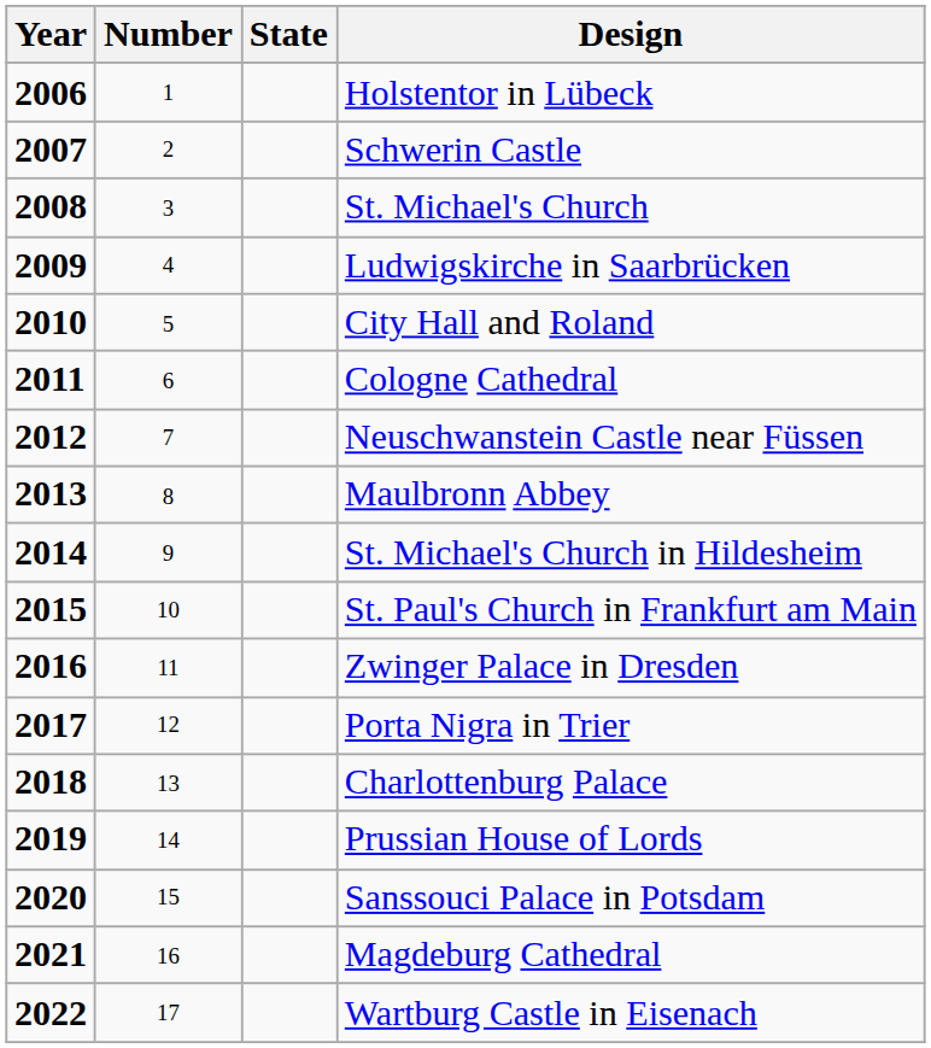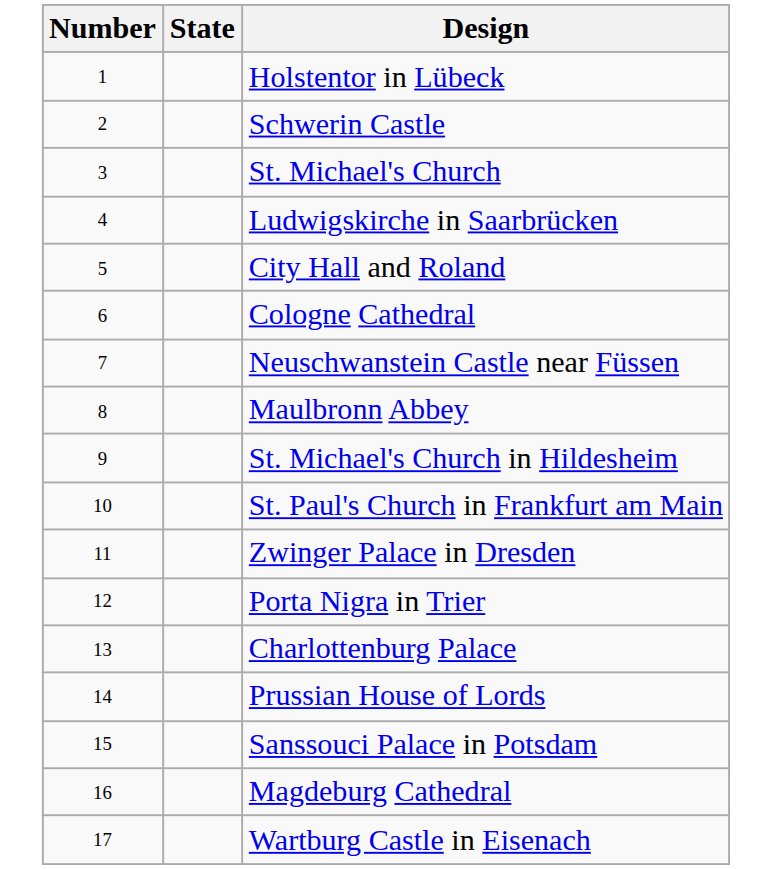 <table class="wikitable"  style="margin:1em auto;" align="center">
 <tr>
-<th>Year</th>
 <th>Number</th>
 <th>State</th>
 <th>Design</th>
 </tr>
 <tr id="1">
-<td><strong>2006</strong></td>
 <td align="center" style="font-size:10px">1</td>
 <td></td>
 <td><a href='#'>Holstentor</a> in <a href='#'>Lübeck</a></td>
 </tr>
 <tr id="2">
-<td><strong>2007</strong></td>
 <td align="center" style="font-size:10px">2</td>
 <td></td>
 <td><a href='#'>Schwerin Castle</a></td>
 </tr>
 <tr id="3">
-<td><strong>2008</strong></td>
 <td align="center" style="font-size:10px">3</td>
 <td></td>
 <td><a href='#'>St. Michael's Church</a></td>
 </tr>
 <tr id="4">
-<td><strong>2009</strong></td>
 <td align="center" style="font-size:10px">4</td>
 <td></td>
 <td><a href='#'>Ludwigskirche</a> in <a href='#'>Saarbrücken</a></td>
 </tr>
 <tr id="5">
-<td><strong>2010</strong></td>
 <td align="center" style="font-size:10px">5</td>
 <td></td>
 <td><a href='#'>City Hall</a> and <a href='#'>Roland</a></td>
 </tr>
 <tr id="6">
-<td><strong>2011</strong></td>
 <td align="center" style="font-size:10px">6</td>
 <td></td>
 <td><a href='#'>Cologne</a> <a href='#'>Cathedral</a></td>
 </tr>
 <tr id="7">
-<td><strong>2012</strong></td>
 <td align="center" style="font-size:10px">7</td>
 <td></td>
 <td><a href='#'>Neuschwanstein Castle</a> near <a href='#'>Füssen</a></td>
 </tr>
 <tr id="8">
-<td><strong>2013</strong></td>
 <td align="center" style="font-size:10px">8</td>
 <td></td>
 <td><a href='#'>Maulbronn</a> <a href='#'>Abbey</a></td>
 </tr>
 <tr id="9">
-<td><strong>2014</strong></td>
 <td align="center" style="font-size:10px">9</td>
 <td></td>
 <td><a href='#'>St. Michael's Church</a> in <a href='#'>Hildesheim</a></td>
 </tr>
 <tr id="10">
-<td><strong>2015</strong></td>
 <td align="center" style="font-size:10px">10</td>
 <td></td>
 <td><a href='#'>St. Paul's Church</a> in <a href='#'>Frankfurt am Main</a></td>
 </tr>
 <tr id="11">
-<td><strong>2016</strong></td>
 <td align="center" style="font-size:10px">11</td>
 <td></td>
 <td><a href='#'>Zwinger Palace</a> in <a href='#'>Dresden</a></td>
 </tr>
 <tr>
-<td><strong>2017</strong></td>
 <td align="center" style="font-size:10px">12</td>
 <td></td>
 <td><a href='#'>Porta Nigra</a> in <a href='#'>Trier</a></td>
 </tr>
 <tr>
-<td><strong>2018</strong></td>
 <td align="center" style="font-size:10px">13</td>
 <td></td>
 <td><a href='#'>Charlottenburg</a> <a href='#'>Palace</a></td>
 </tr>
 <tr>
-<td><strong>2019</strong></td>
 <td align="center" style="font-size:10px">14</td>
 <td></td>
 <td><a href='#'>Prussian House of Lords</a></td>
 </tr>
 <tr>
-<td><strong>2020</strong></td>
 <td align="center" style="font-size:10px">15</td>
 <td></td>
 <td><a href='#'>Sanssouci Palace</a> in <a href='#'>Potsdam</a></td>
 </tr>
 <tr>
-<td><strong>2021</strong></td>
 <td align="center" style="font-size:10px">16</td>
 <td></td>
 <td><a href='#'>Magdeburg</a> <a href='#'>Cathedral</a></td>
 </tr>
 <tr>
-<td><strong>2022</strong></td>
 <td align="center" style="font-size:10px">17</td>
 <td></td>
 <td><a href='#'>Wartburg Castle</a> in <a href='#'>Eisenach</a></td>
 </tr>
 </table>
